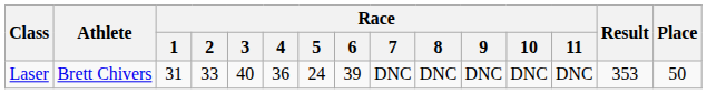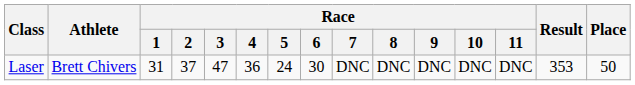 <table class="wikitable">
 <tr>
 <th rowspan=2>Class</th>
 <th rowspan=2>Athlete</th>
 <th colspan=11>Race</th>
 <th rowspan=2>Result</th>
 <th rowspan=2>Place</th>
 </tr>
 <tr>
 <th width=25>1</th>
 <th width=25>2</th>
 <th width=25>3</th>
 <th width=25>4</th>
 <th width=25>5</th>
 <th width=25>6</th>
 <th width=25>7</th>
 <th width=25>8</th>
 <th width=25>9</th>
 <th width=25>10</th>
 <th width=25>11</th>
 </tr>
 <tr align="center">
 <td><a href='#'>Laser</a></td>
 <td><a href='#'>Brett Chivers</a></td>
 <td>31</td>
-<td>33</td>
-<td>40</td>
+<td>37</td>
+<td>47</td>
 <td>36</td>
 <td>24</td>
-<td>39</td>
+<td>30</td>
 <td>DNC</td>
 <td>DNC</td>
 <td>DNC</td>
 <td>DNC</td>
 <td>DNC</td>
 <td>353</td>
 <td>50</td>
 </tr>
 </table>
